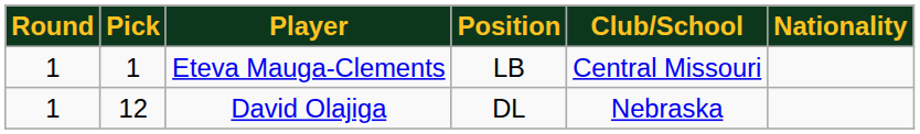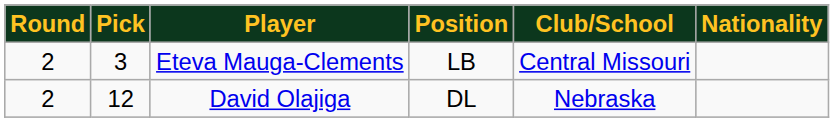 <table class="wikitable" style="font-size: 95%;">
 <tr>
 <th style="background:#0C371D;color:#ffc322;">Round</th>
 <th style="background:#0C371D;color:#ffc322;">Pick</th>
 <th style="background:#0C371D;color:#ffc322;">Player</th>
 <th style="background:#0C371D;color:#ffc322;">Position</th>
 <th style="background:#0C371D;color:#ffc322;">Club/School</th>
 <th style="background:#0C371D;color:#ffc322;">Nationality</th>
 </tr>
 <tr align="center">
-<td align=center>1</td>
-<td>1</td>
+<td align=center>2</td>
+<td>3</td>
 <td><a href='#'>Eteva Mauga-Clements</a></td>
 <td>LB</td>
 <td><a href='#'>Central Missouri</a></td>
 <td></td>
 </tr>
 <tr align="center">
-<td align=center>1</td>
+<td align=center>2</td>
 <td>12</td>
 <td><a href='#'>David Olajiga</a></td>
 <td>DL</td>
 <td><a href='#'>Nebraska</a></td>
 <td></td>
 </tr>
 </table>
